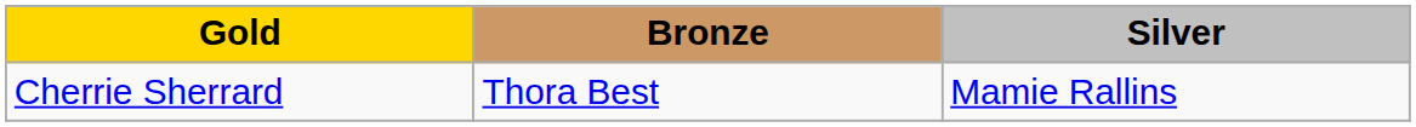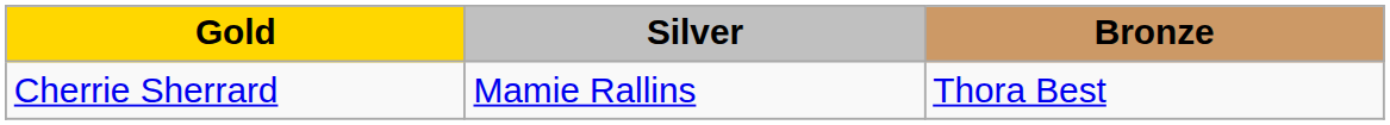 <table class="wikitable" style="text-align:left">
 <tr align="center">
 <td width=200 bgcolor=gold><strong>Gold</strong></td>
+<td width=200 bgcolor=silver><strong>Silver</strong></td>
 <td width=200 bgcolor=CC9966><strong>Bronze</strong></td>
-<td width=200 bgcolor=silver><strong>Silver</strong></td>
 </tr>
 <tr>
 <td><a href='#'>Cherrie Sherrard</a><br><em></em></td>
+<td><a href='#'>Mamie Rallins</a><br><em></em></td>
 <td><a href='#'>Thora Best</a><br><em></em></td>
-<td><a href='#'>Mamie Rallins</a><br><em></em></td>
 </tr>
 </table>
